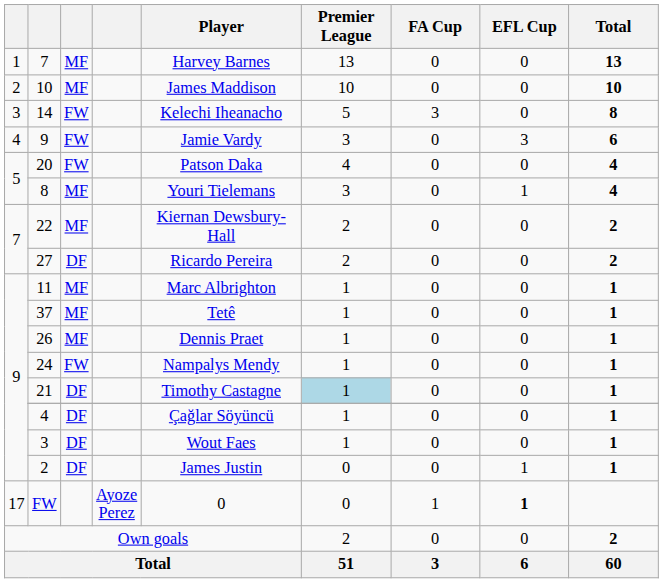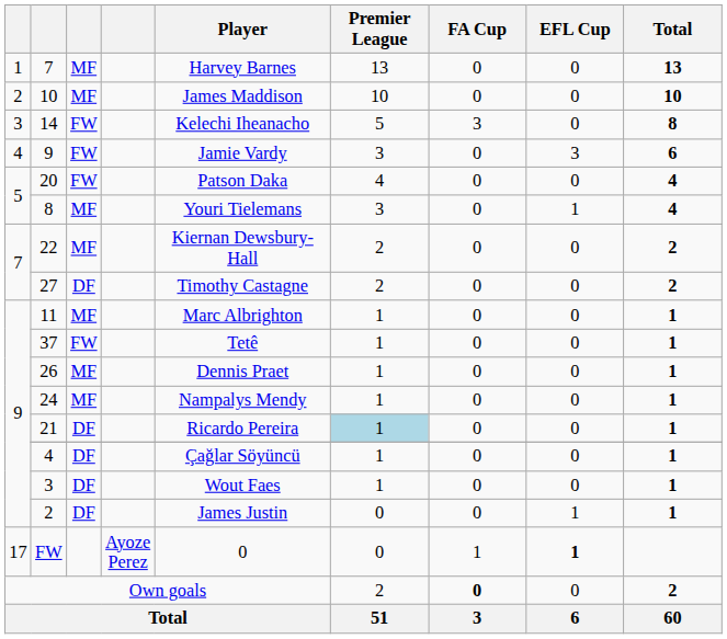 <table class="wikitable sortable" style="text-align:center">
 <tr>
 <th width=15></th>
 <th width=15></th>
 <th width=15></th>
 <th width=15></th>
 <th width=150>Player</th>
 <th width=80>Premier League</th>
 <th width=80>FA Cup</th>
 <th width=80>EFL Cup</th>
 <th width=80>Total</th>
 </tr>
 <tr>
 <td>1</td>
 <td>7</td>
 <td><a href='#'>MF</a></td>
 <td></td>
 <td><a href='#'>Harvey Barnes</a></td>
 <td>13</td>
 <td>0</td>
 <td>0</td>
 <td><strong>13</strong></td>
 </tr>
 <tr>
 <td>2</td>
 <td>10</td>
 <td><a href='#'>MF</a></td>
 <td></td>
 <td><a href='#'>James Maddison</a></td>
 <td>10</td>
 <td>0</td>
 <td>0</td>
 <td><strong>10</strong></td>
 </tr>
 <tr>
 <td>3</td>
 <td>14</td>
 <td><a href='#'>FW</a></td>
 <td></td>
 <td><a href='#'>Kelechi Iheanacho</a></td>
 <td>5</td>
 <td>3</td>
 <td>0</td>
 <td><strong>8</strong></td>
 </tr>
 <tr>
 <td>4</td>
 <td>9</td>
 <td><a href='#'>FW</a></td>
 <td></td>
 <td><a href='#'>Jamie Vardy</a></td>
 <td>3</td>
 <td>0</td>
 <td>3</td>
 <td><strong>6</strong></td>
 </tr>
 <tr>
 <td rowspan=2>5</td>
 <td>20</td>
 <td><a href='#'>FW</a></td>
 <td></td>
 <td><a href='#'>Patson Daka</a></td>
 <td>4</td>
 <td>0</td>
 <td>0</td>
 <td><strong>4</strong></td>
 </tr>
 <tr>
 <td>8</td>
 <td><a href='#'>MF</a></td>
 <td></td>
 <td><a href='#'>Youri Tielemans</a></td>
 <td>3</td>
 <td>0</td>
 <td>1</td>
 <td><strong>4</strong></td>
 </tr>
 <tr>
 <td rowspan=2>7</td>
 <td>22</td>
 <td><a href='#'>MF</a></td>
 <td></td>
 <td><a href='#'>Kiernan Dewsbury-Hall</a></td>
 <td>2</td>
 <td>0</td>
 <td>0</td>
 <td><strong>2</strong></td>
 </tr>
 <tr>
 <td>27</td>
 <td><a href='#'>DF</a></td>
 <td></td>
-<td><a href='#'>Ricardo Pereira</a></td>
+<td><a href='#'>Timothy Castagne</a></td>
 <td>2</td>
 <td>0</td>
 <td>0</td>
 <td><strong>2</strong></td>
 </tr>
 <tr>
 <td rowspan=9>9</td>
 <td>11</td>
 <td><a href='#'>MF</a></td>
 <td></td>
 <td><a href='#'>Marc Albrighton</a></td>
 <td>1</td>
 <td>0</td>
 <td>0</td>
 <td><strong>1</strong></td>
 </tr>
 <tr>
 <td>37</td>
-<td><a href='#'>MF</a></td>
+<td><a href='#'>FW</a></td>
 <td></td>
 <td><a href='#'>Tetê</a></td>
 <td>1</td>
 <td>0</td>
 <td>0</td>
 <td><strong>1</strong></td>
 </tr>
 <tr>
 <td>26</td>
 <td><a href='#'>MF</a></td>
 <td></td>
 <td><a href='#'>Dennis Praet</a></td>
 <td>1</td>
 <td>0</td>
 <td>0</td>
 <td><strong>1</strong></td>
 </tr>
 <tr>
 <td>24</td>
-<td><a href='#'>FW</a></td>
+<td><a href='#'>MF</a></td>
 <td></td>
 <td><a href='#'>Nampalys Mendy</a></td>
 <td>1</td>
 <td>0</td>
 <td>0</td>
 <td><strong>1</strong></td>
 </tr>
 <tr>
 <td>21</td>
 <td><a href='#'>DF</a></td>
 <td></td>
-<td><a href='#'>Timothy Castagne</a></td>
+<td><a href='#'>Ricardo Pereira</a></td>
 <td style="background: lightblue;">1</td>
 <td>0</td>
 <td>0</td>
 <td><strong>1</strong></td>
 </tr>
 <tr>
 </tr>
 <tr>
 <td>4</td>
 <td><a href='#'>DF</a></td>
 <td></td>
 <td><a href='#'>Çağlar Söyüncü</a></td>
 <td>1</td>
 <td>0</td>
 <td>0</td>
 <td><strong>1</strong></td>
 </tr>
 <tr>
 <td>3</td>
 <td><a href='#'>DF</a></td>
 <td></td>
 <td><a href='#'>Wout Faes</a></td>
 <td>1</td>
 <td>0</td>
 <td>0</td>
 <td><strong>1</strong></td>
 </tr>
 <tr>
 <td>2</td>
 <td><a href='#'>DF</a></td>
 <td></td>
 <td><a href='#'>James Justin</a></td>
 <td>0</td>
 <td>0</td>
 <td>1</td>
 <td><strong>1</strong></td>
 </tr>
 <tr>
 <td>17</td>
 <td><a href='#'>FW</a></td>
 <td></td>
 <td><a href='#'>Ayoze Perez</a></td>
 <td>0</td>
 <td>0</td>
 <td>1</td>
 <td><strong>1</strong></td>
 </tr>
 <tr>
 <td colspan=5><a href='#'>Own goals</a></td>
 <td>2</td>
-<td>0</td>
+<td><strong>0</strong></td>
 <td>0</td>
 <td><strong>2</strong></td>
 </tr>
 <tr>
 <th colspan="5">Total</th>
 <th>51</th>
 <th>3</th>
 <th>6</th>
 <th>60</th>
 </tr>
 </table>
